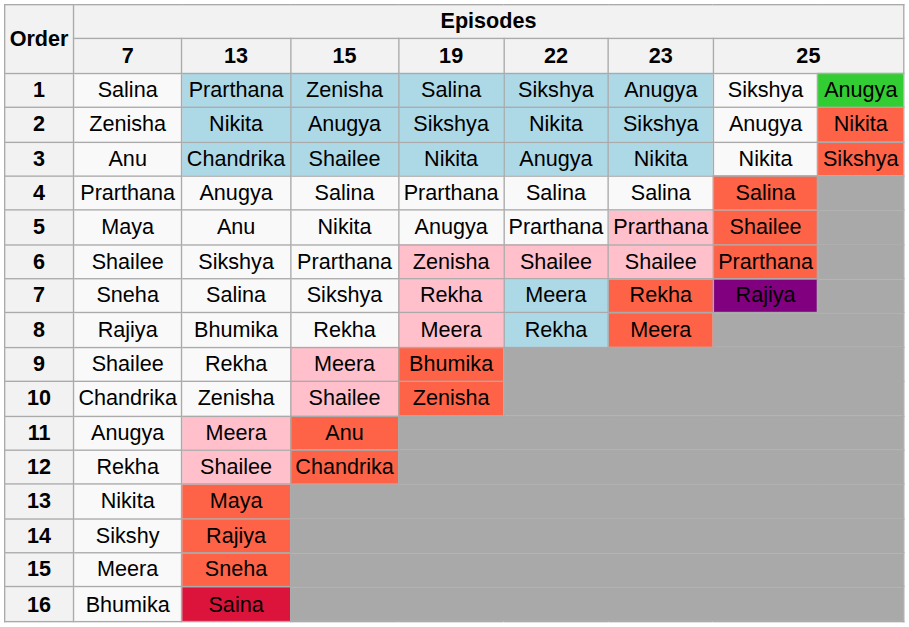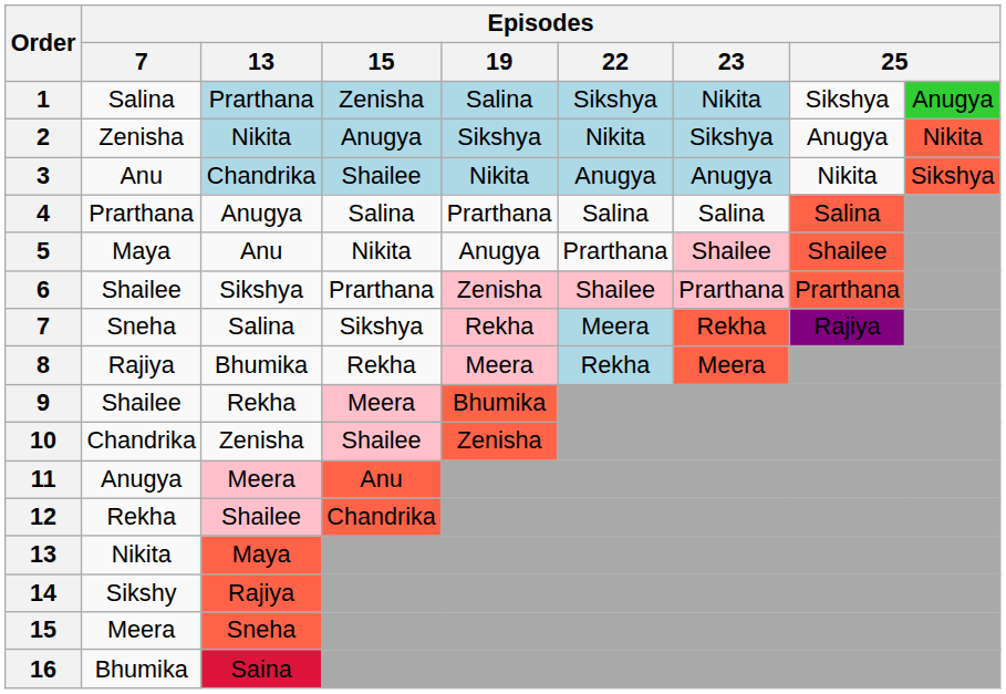 <table class="wikitable" style="text-align:center;">
 <tr>
 <th rowspan=2>Order</th>
 <th colspan=8>Episodes</th>
 </tr>
 <tr>
 <th>7</th>
 <th>13</th>
 <th>15</th>
 <th>19</th>
 <th>22</th>
 <th>23</th>
 <th colspan=2>25</th>
 </tr>
 <tr>
 <th>1</th>
 <td>Salina</td>
 <td bgcolor="lightblue">Prarthana</td>
 <td bgcolor="lightblue">Zenisha</td>
 <td bgcolor="lightblue">Salina</td>
 <td bgcolor="lightblue">Sikshya</td>
-<td bgcolor="lightblue">Anugya</td>
+<td bgcolor="lightblue">Nikita</td>
 <td>Sikshya</td>
 <td bgcolor="limegreen">Anugya</td>
 </tr>
 <tr>
 <th>2</th>
 <td>Zenisha</td>
 <td bgcolor="lightblue">Nikita</td>
 <td bgcolor="lightblue">Anugya</td>
 <td bgcolor="lightblue">Sikshya</td>
 <td bgcolor="lightblue">Nikita</td>
 <td bgcolor="lightblue">Sikshya</td>
 <td>Anugya</td>
 <td bgcolor="tomato">Nikita</td>
 </tr>
 <tr>
 <th>3</th>
 <td>Anu</td>
 <td bgcolor="lightblue">Chandrika</td>
 <td bgcolor="lightblue">Shailee</td>
 <td bgcolor="lightblue">Nikita</td>
 <td bgcolor="lightblue">Anugya</td>
-<td bgcolor="lightblue">Nikita</td>
+<td bgcolor="lightblue">Anugya</td>
 <td>Nikita</td>
 <td bgcolor="tomato">Sikshya</td>
 </tr>
 <tr>
 <th>4</th>
 <td>Prarthana</td>
 <td>Anugya</td>
 <td>Salina</td>
 <td>Prarthana</td>
 <td>Salina</td>
 <td>Salina</td>
 <td bgcolor="tomato">Salina</td>
 <td bgcolor="darkgray" colspan=10></td>
 </tr>
 <tr>
 <th>5</th>
 <td>Maya</td>
 <td>Anu</td>
 <td>Nikita</td>
 <td>Anugya</td>
 <td>Prarthana</td>
-<td bgcolor="pink">Prarthana</td>
+<td bgcolor="pink">Shailee</td>
 <td bgcolor="tomato">Shailee</td>
 <td bgcolor="darkgray" colspan=11></td>
 </tr>
 <tr>
 <th>6</th>
 <td>Shailee</td>
 <td>Sikshya</td>
 <td>Prarthana</td>
 <td bgcolor="pink">Zenisha</td>
 <td bgcolor="pink">Shailee</td>
-<td bgcolor="pink">Shailee</td>
+<td bgcolor="pink">Prarthana</td>
 <td bgcolor="tomato">Prarthana</td>
 <td bgcolor="darkgray" colspan=11></td>
 </tr>
 <tr>
 <th>7</th>
 <td>Sneha</td>
 <td>Salina</td>
 <td>Sikshya</td>
 <td bgcolor="pink">Rekha</td>
 <td bgcolor="lightblue">Meera</td>
 <td bgcolor="tomato">Rekha</td>
 <td bgcolor="purple"><span>Rajiya</span></td>
 <td bgcolor="darkgray" colspan=10></td>
 </tr>
 <tr>
 <th>8</th>
 <td>Rajiya</td>
 <td>Bhumika</td>
 <td>Rekha</td>
 <td bgcolor="pink">Meera</td>
 <td bgcolor="lightblue">Rekha</td>
 <td bgcolor="tomato">Meera</td>
 <td bgcolor="darkgray" colspan=11></td>
 </tr>
 <tr>
 <th>9</th>
 <td>Shailee</td>
 <td>Rekha</td>
 <td bgcolor="pink">Meera</td>
 <td bgcolor="tomato">Bhumika</td>
 <td bgcolor="darkgray" colspan=11></td>
 </tr>
 <tr>
 <th>10</th>
 <td>Chandrika</td>
 <td>Zenisha</td>
 <td bgcolor="pink">Shailee</td>
 <td bgcolor="tomato">Zenisha</td>
 <td bgcolor="darkgray" colspan=11></td>
 </tr>
 <tr>
 <th>11</th>
 <td>Anugya</td>
 <td bgcolor="pink">Meera</td>
 <td bgcolor="tomato">Anu</td>
 <td bgcolor="darkgray" colspan=10></td>
 </tr>
 <tr>
 <th>12</th>
 <td>Rekha</td>
 <td bgcolor="pink">Shailee</td>
 <td bgcolor="tomato">Chandrika</td>
 <td bgcolor="darkgray" colspan=10></td>
 </tr>
 <tr>
 <th>13</th>
 <td>Nikita</td>
 <td bgcolor="tomato">Maya</td>
 <td bgcolor="darkgray" colspan=9></td>
 </tr>
 <tr>
 <th>14</th>
 <td>Sikshy</td>
 <td bgcolor="tomato">Rajiya</td>
 <td bgcolor="darkgray" colspan=9></td>
 </tr>
 <tr>
 <th>15</th>
 <td>Meera</td>
 <td bgcolor="tomato">Sneha</td>
 <td bgcolor="darkgray" colspan=9></td>
 </tr>
 <tr>
 <th>16</th>
 <td>Bhumika</td>
 <td bgcolor="crimson"><span>Saina</span></td>
 <td bgcolor="darkgray" colspan=9></td>
 </tr>
 </table>
